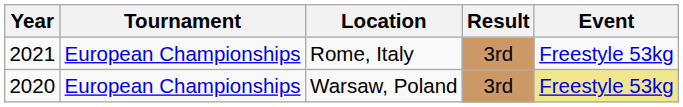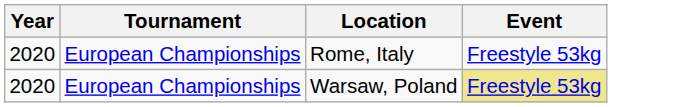 <table class="wikitable" style="font-size:95%;">
 <tr>
 <th>Year</th>
 <th>Tournament</th>
 <th>Location</th>
-<th>Result</th>
 <th>Event</th>
 </tr>
 <tr>
-<td>2021</td>
+<td>2020</td>
 <td><a href='#'>European Championships</a></td>
 <td>Rome, Italy</td>
-<td align="center" bgcolor="cc9966">3rd</td>
 <td><a href='#'>Freestyle 53kg</a></td>
 </tr>
 <tr>
 <td>2020</td>
 <td><a href='#'>European Championships</a></td>
 <td>Warsaw, Poland</td>
-<td align="center" bgcolor="cc9966">3rd</td>
 <td style="background: khaki;"><a href='#'>Freestyle 53kg</a></td>
 </tr>
 </table>
